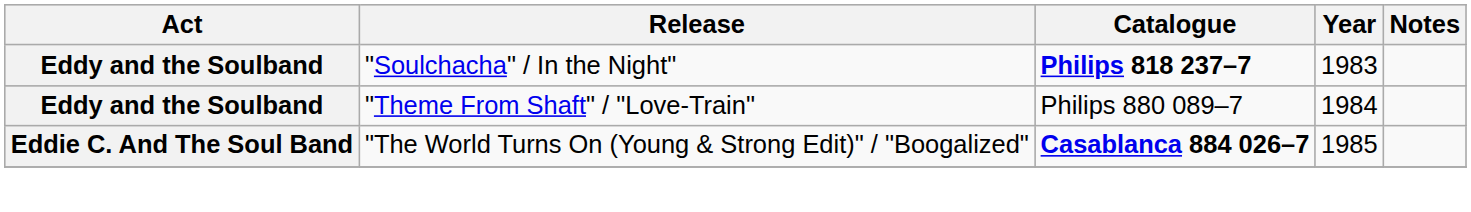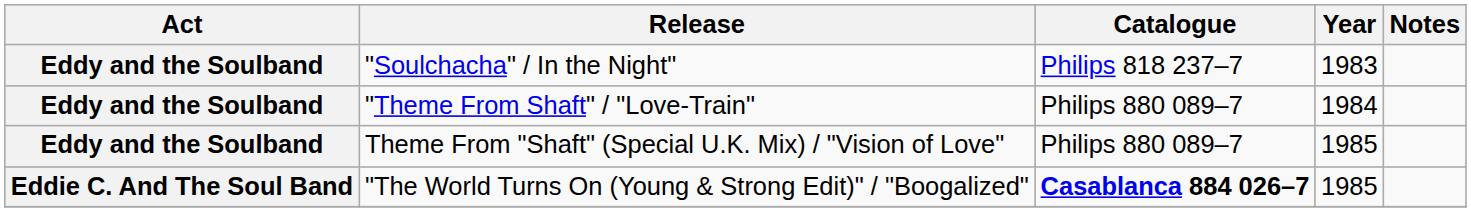 <table class="wikitable plainrowheaders sortable">
 <tr>
 <th scope="col" class="unsortable">Act</th>
 <th scope="col">Release</th>
 <th scope="col">Catalogue</th>
 <th scope="col">Year</th>
 <th scope="col" class="unsortable">Notes</th>
 </tr>
 <tr>
 <th scope="row">Eddy and the Soulband</th>
 <td>"<a href='#'>Soulchacha</a>" / In the Night"</td>
-<td><strong><a href='#'>Philips</a>	818 237–7</strong></td>
+<td><a href='#'>Philips</a>	818 237–7</td>
 <td>1983</td>
 <td></td>
 </tr>
 <tr>
 <th scope="row">Eddy and the Soulband</th>
 <td>"<a href='#'>Theme From Shaft</a>" / "Love-Train"</td>
 <td>Philips 880 089–7</td>
 <td>1984</td>
 <td></td>
 </tr>
 <tr>
+<th scope="row">Eddy and the Soulband</th>
+<td>Theme From "Shaft" (Special U.K. Mix) / "Vision of Love"</td>
+<td>Philips 880 089–7</td>
+<td>1985</td>
+<td> </td>
+</tr>
+<tr>
 <th scope="row">Eddie C. And The Soul Band</th>
 <td>"The World Turns On (Young & Strong Edit)" / "Boogalized"</td>
 <td><strong><a href='#'>Casablanca</a> 884 026–7</strong></td>
 <td>1985</td>
 <td> </td>
 </tr>
 <tr>
 </tr>
 </table>
